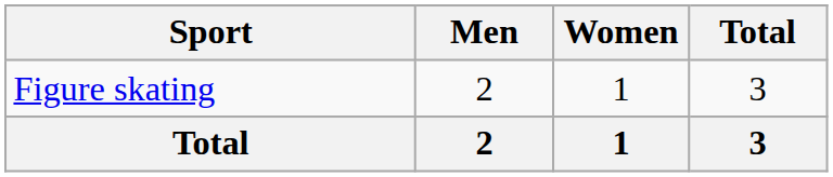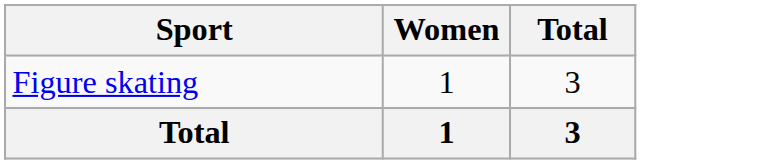 <table class="wikitable sortable" style="text-align:center;">
 <tr>
 <th width=180>Sport</th>
-<th width=55>Men</th>
 <th width=55>Women</th>
 <th width=55>Total</th>
 </tr>
 <tr>
 <td align=left><a href='#'>Figure skating</a></td>
-<td>2</td>
 <td>1</td>
 <td>3</td>
 </tr>
 <tr>
 <th>Total</th>
-<th>2</th>
 <th>1</th>
 <th>3</th>
 </tr>
 </table>
